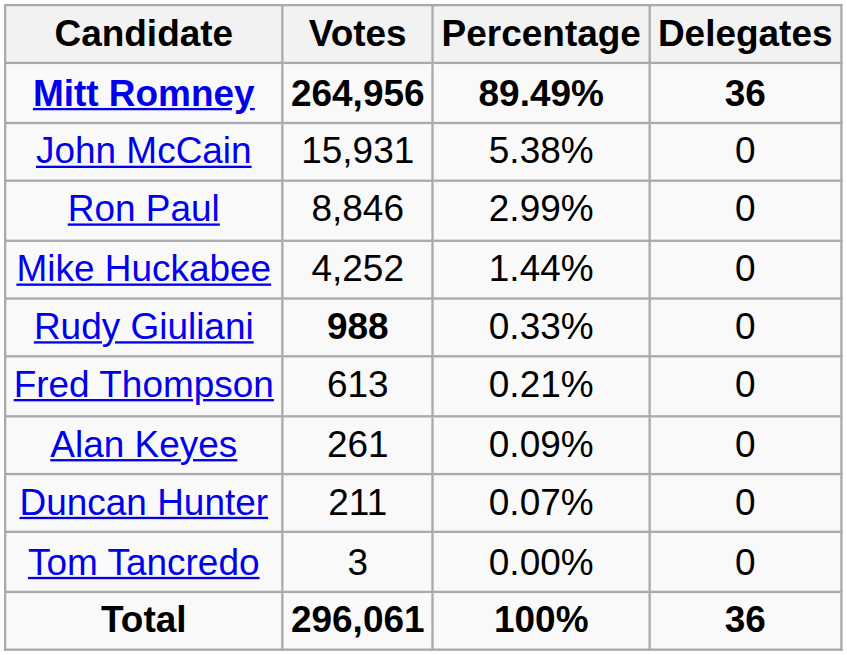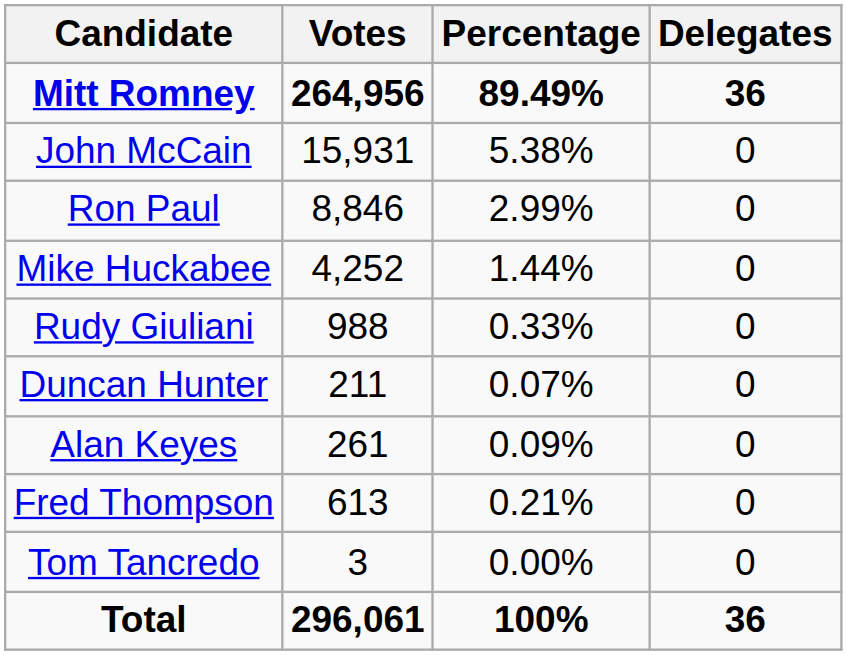 <table class="wikitable" style="text-align:center;">
 <tr>
 <th>Candidate</th>
 <th>Votes</th>
 <th>Percentage</th>
 <th>Delegates</th>
 </tr>
 <tr>
 <td><strong><a href='#'>Mitt Romney</a></strong></td>
 <td><strong>264,956</strong></td>
 <td><strong>89.49%</strong></td>
 <td><strong>36</strong></td>
 </tr>
 <tr>
 <td><a href='#'>John McCain</a></td>
 <td>15,931</td>
 <td>5.38%</td>
 <td>0</td>
 </tr>
 <tr>
 <td><a href='#'>Ron Paul</a></td>
 <td>8,846</td>
 <td>2.99%</td>
 <td>0</td>
 </tr>
 <tr>
 <td><a href='#'>Mike Huckabee</a></td>
 <td>4,252</td>
 <td>1.44%</td>
 <td>0</td>
 </tr>
 <tr>
 <td><a href='#'>Rudy Giuliani</a></td>
-<td><strong>988</strong></td>
+<td>988</td>
 <td>0.33%</td>
 <td>0</td>
 </tr>
 <tr>
-<td><a href='#'>Fred Thompson</a></td>
-<td>613</td>
-<td>0.21%</td>
+<td><a href='#'>Duncan Hunter</a></td>
+<td>211</td>
+<td>0.07%</td>
 <td>0</td>
 </tr>
 <tr>
 <td><a href='#'>Alan Keyes</a></td>
 <td>261</td>
 <td>0.09%</td>
 <td>0</td>
 </tr>
 <tr>
-<td><a href='#'>Duncan Hunter</a></td>
-<td>211</td>
-<td>0.07%</td>
+<td><a href='#'>Fred Thompson</a></td>
+<td>613</td>
+<td>0.21%</td>
 <td>0</td>
 </tr>
 <tr>
 <td><a href='#'>Tom Tancredo</a></td>
 <td>3</td>
 <td>0.00%</td>
 <td>0</td>
 </tr>
 <tr>
 <td><strong>Total</strong></td>
 <td><strong>296,061</strong></td>
 <td><strong>100%</strong></td>
 <td><strong>36</strong></td>
 </tr>
 </table>
